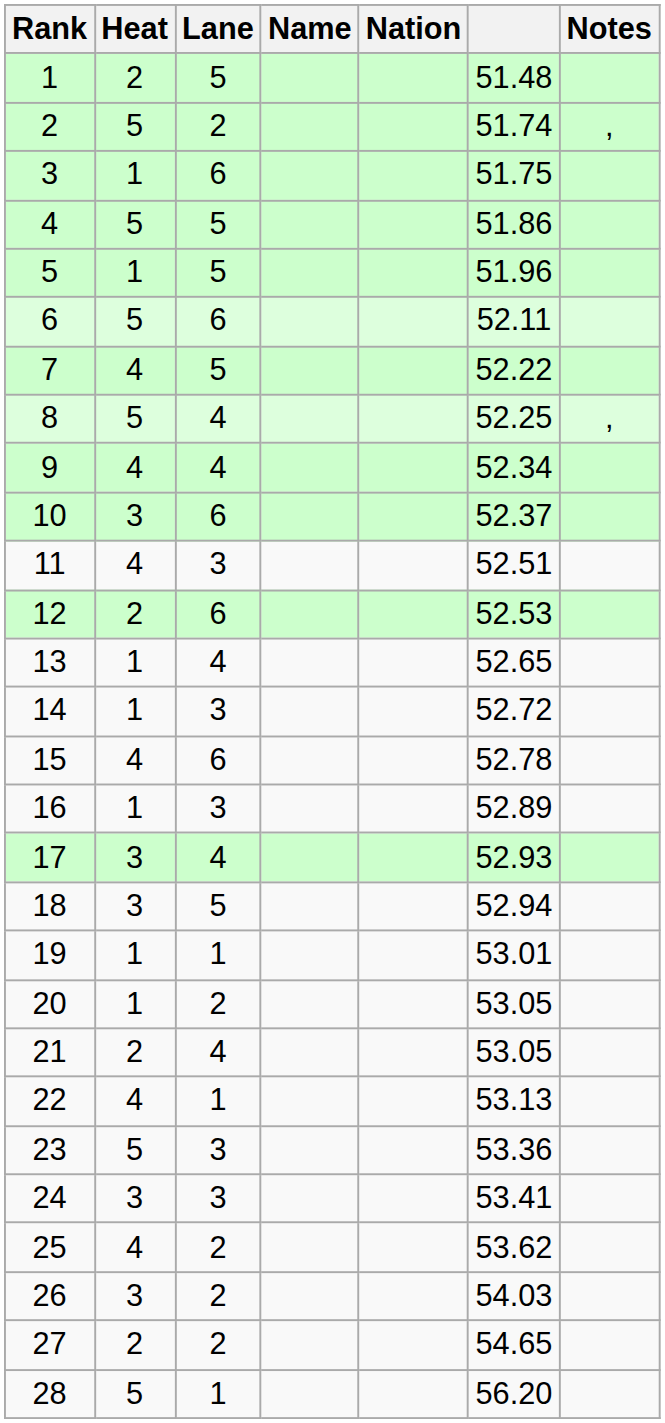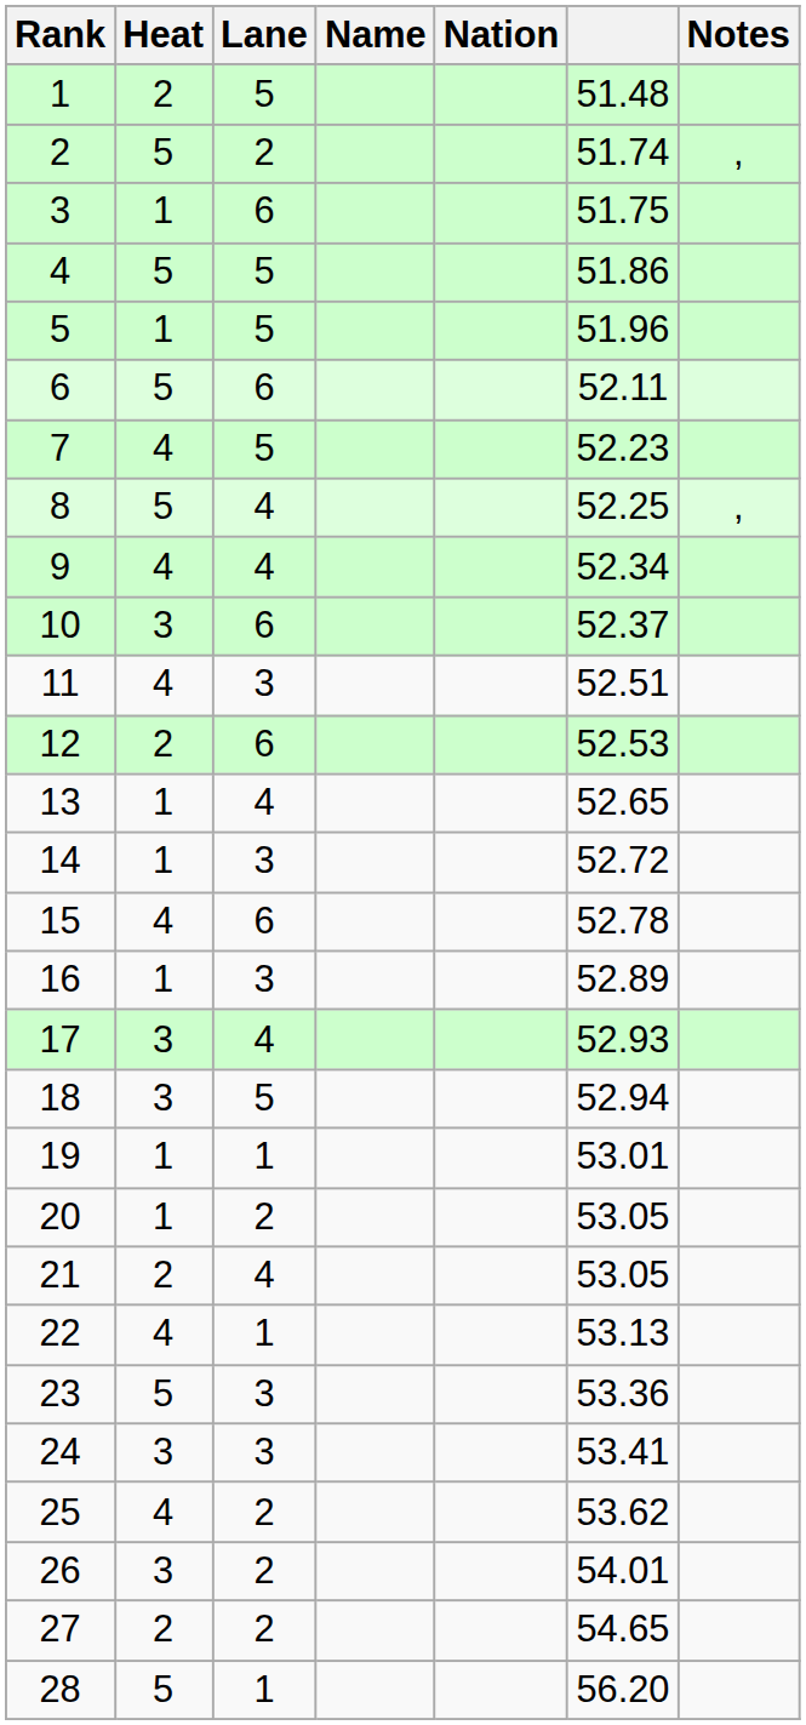 <table class="wikitable sortable" style="text-align:center">
 <tr>
 <th scope="col">Rank</th>
 <th scope="col">Heat</th>
 <th scope="col">Lane</th>
 <th scope="col">Name</th>
 <th scope="col">Nation</th>
 <th scope="col"></th>
 <th scope="col">Notes</th>
 </tr>
 <tr bgcolor=ccffcc>
 <td>1</td>
 <td>2</td>
 <td>5</td>
 <td style="text-align:left"></td>
 <td style="text-align:left"></td>
 <td>51.48</td>
 <td></td>
 </tr>
 <tr bgcolor=ccffcc>
 <td>2</td>
 <td>5</td>
 <td>2</td>
 <td style="text-align:left"></td>
 <td style="text-align:left"></td>
 <td>51.74</td>
 <td>, </td>
 </tr>
 <tr bgcolor=ccffcc>
 <td>3</td>
 <td>1</td>
 <td>6</td>
 <td style="text-align:left"></td>
 <td style="text-align:left"></td>
 <td>51.75</td>
 <td></td>
 </tr>
 <tr bgcolor=ccffcc>
 <td>4</td>
 <td>5</td>
 <td>5</td>
 <td style="text-align:left"></td>
 <td style="text-align:left"></td>
 <td>51.86</td>
 <td></td>
 </tr>
 <tr bgcolor=ccffcc>
 <td>5</td>
 <td>1</td>
 <td>5</td>
 <td style="text-align:left"></td>
 <td style="text-align:left"></td>
 <td>51.96</td>
 <td></td>
 </tr>
 <tr bgcolor=ddffdd>
 <td>6</td>
 <td>5</td>
 <td>6</td>
 <td style="text-align:left"></td>
 <td style="text-align:left"></td>
 <td>52.11</td>
 <td></td>
 </tr>
 <tr bgcolor=ccffcc>
 <td>7</td>
 <td>4</td>
 <td>5</td>
 <td style="text-align:left"></td>
 <td style="text-align:left"></td>
-<td>52.22</td>
+<td>52.23</td>
 <td></td>
 </tr>
 <tr bgcolor=ddffdd>
 <td>8</td>
 <td>5</td>
 <td>4</td>
 <td style="text-align:left"></td>
 <td style="text-align:left"></td>
 <td>52.25</td>
 <td>, </td>
 </tr>
 <tr bgcolor=ccffcc>
 <td>9</td>
 <td>4</td>
 <td>4</td>
 <td style="text-align:left"></td>
 <td style="text-align:left"></td>
 <td>52.34</td>
 <td></td>
 </tr>
 <tr bgcolor=ccffcc>
 <td>10</td>
 <td>3</td>
 <td>6</td>
 <td style="text-align:left"></td>
 <td style="text-align:left"></td>
 <td>52.37</td>
 <td></td>
 </tr>
 <tr>
 <td>11</td>
 <td>4</td>
 <td>3</td>
 <td style="text-align:left"></td>
 <td style="text-align:left"></td>
 <td>52.51</td>
 <td></td>
 </tr>
 <tr bgcolor=ccffcc>
 <td>12</td>
 <td>2</td>
 <td>6</td>
 <td style="text-align:left"></td>
 <td style="text-align:left"></td>
 <td>52.53</td>
 <td></td>
 </tr>
 <tr>
 <td>13</td>
 <td>1</td>
 <td>4</td>
 <td style="text-align:left"></td>
 <td style="text-align:left"></td>
 <td>52.65</td>
 <td></td>
 </tr>
 <tr>
 <td>14</td>
 <td>1</td>
 <td>3</td>
 <td style="text-align:left"></td>
 <td style="text-align:left"></td>
 <td>52.72</td>
 <td></td>
 </tr>
 <tr>
 <td>15</td>
 <td>4</td>
 <td>6</td>
 <td style="text-align:left"></td>
 <td style="text-align:left"></td>
 <td>52.78</td>
 <td></td>
 </tr>
 <tr>
 <td>16</td>
 <td>1</td>
 <td>3</td>
 <td style="text-align:left"></td>
 <td style="text-align:left"></td>
 <td>52.89</td>
 <td></td>
 </tr>
 <tr bgcolor=ccffcc>
 <td>17</td>
 <td>3</td>
 <td>4</td>
 <td style="text-align:left"></td>
 <td style="text-align:left"></td>
 <td>52.93</td>
 <td></td>
 </tr>
 <tr>
 <td>18</td>
 <td>3</td>
 <td>5</td>
 <td style="text-align:left"></td>
 <td style="text-align:left"></td>
 <td>52.94</td>
 <td></td>
 </tr>
 <tr>
 <td>19</td>
 <td>1</td>
 <td>1</td>
 <td style="text-align:left"></td>
 <td style="text-align:left"></td>
 <td>53.01</td>
 <td></td>
 </tr>
 <tr>
 <td>20</td>
 <td>1</td>
 <td>2</td>
 <td style="text-align:left"></td>
 <td style="text-align:left"></td>
 <td>53.05</td>
 <td></td>
 </tr>
 <tr>
 <td>21</td>
 <td>2</td>
 <td>4</td>
 <td style="text-align:left"></td>
 <td style="text-align:left"></td>
 <td>53.05</td>
 <td></td>
 </tr>
 <tr>
 <td>22</td>
 <td>4</td>
 <td>1</td>
 <td style="text-align:left"></td>
 <td style="text-align:left"></td>
 <td>53.13</td>
 <td></td>
 </tr>
 <tr>
 <td>23</td>
 <td>5</td>
 <td>3</td>
 <td style="text-align:left"></td>
 <td style="text-align:left"></td>
 <td>53.36</td>
 <td></td>
 </tr>
 <tr>
 <td>24</td>
 <td>3</td>
 <td>3</td>
 <td style="text-align:left"></td>
 <td style="text-align:left"></td>
 <td>53.41</td>
 <td></td>
 </tr>
 <tr>
 <td>25</td>
 <td>4</td>
 <td>2</td>
 <td style="text-align:left"></td>
 <td style="text-align:left"></td>
 <td>53.62</td>
 <td></td>
 </tr>
 <tr>
 <td>26</td>
 <td>3</td>
 <td>2</td>
 <td style="text-align:left"></td>
 <td style="text-align:left"></td>
-<td>54.03</td>
+<td>54.01</td>
 <td></td>
 </tr>
 <tr>
 <td>27</td>
 <td>2</td>
 <td>2</td>
 <td style="text-align:left"></td>
 <td style="text-align:left"></td>
 <td>54.65</td>
 <td></td>
 </tr>
 <tr>
 <td>28</td>
 <td>5</td>
 <td>1</td>
 <td style="text-align:left"></td>
 <td style="text-align:left"></td>
 <td>56.20</td>
 <td></td>
 </tr>
 </table>
